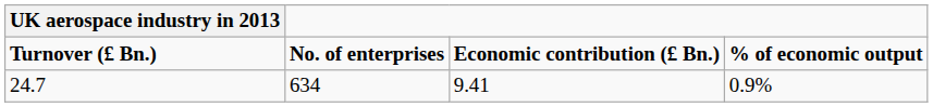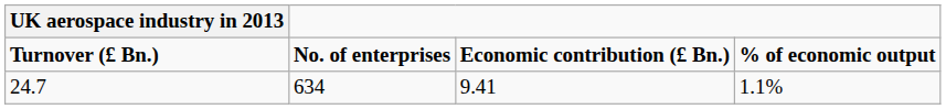 <table class="wikitable">
 <tr>
 <th>UK aerospace industry in 2013</th>
 </tr>
 <tr>
 <td><strong>Turnover (£ Bn.)</strong></td>
 <td><strong>No. of enterprises</strong></td>
 <td><strong>Economic contribution (£ Bn.)</strong></td>
 <td><strong>% of economic output</strong></td>
 </tr>
 <tr>
 <td>24.7</td>
 <td>634</td>
 <td>9.41</td>
-<td>0.9%</td>
+<td>1.1%</td>
 </tr>
 </table>
